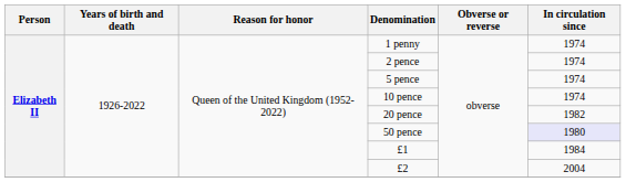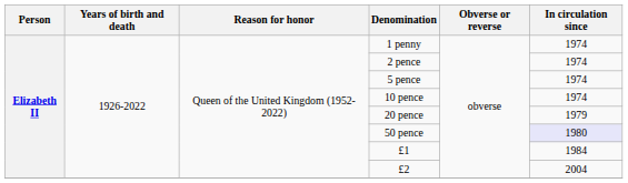 <table class="wikitable" style="font-size:95%; text-align:center;">
 <tr>
 <th>Person</th>
 <th>Years of birth and death</th>
 <th>Reason for honor</th>
 <th>Denomination</th>
 <th>Obverse or reverse</th>
 <th>In circulation since</th>
 </tr>
 <tr>
 <th rowspan="8"><a href='#'>Elizabeth II</a></th>
 <td rowspan="8">1926-2022</td>
 <td rowspan="8">Queen of the United Kingdom (1952-2022)</td>
 <td>1 penny</td>
 <td rowspan="8">obverse</td>
 <td>1974</td>
 </tr>
 <tr>
 <td>2 pence</td>
 <td>1974</td>
 </tr>
 <tr>
 <td>5 pence</td>
 <td>1974</td>
 </tr>
 <tr>
 <td>10 pence</td>
 <td>1974</td>
 </tr>
 <tr>
 <td>20 pence</td>
-<td>1982</td>
+<td>1979</td>
 </tr>
 <tr>
 <td>50 pence</td>
 <td style="background: lavender;">1980</td>
 </tr>
 <tr>
 <td>£1</td>
 <td>1984</td>
 </tr>
 <tr>
 <td>£2</td>
 <td>2004</td>
 </tr>
 <tr>
 </tr>
 </table>
